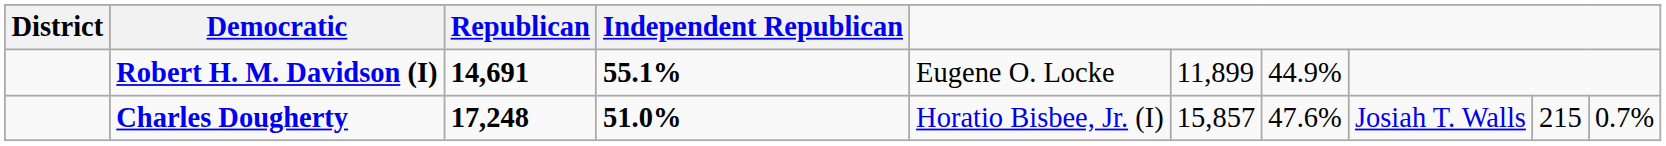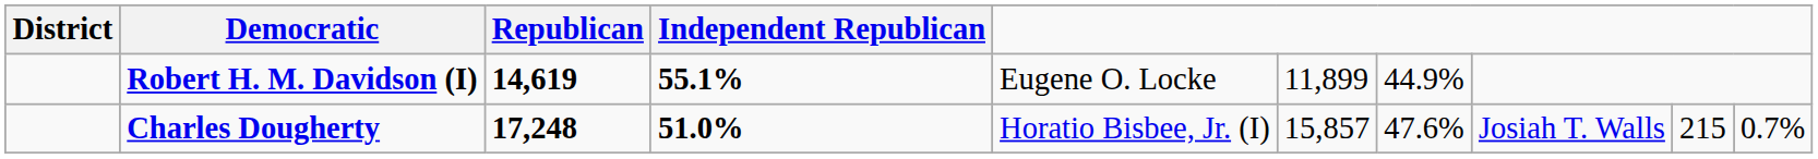 <table class=wikitable>
 <tr>
 <th>District</th>
 <th><a href='#'>Democratic</a></th>
 <th><a href='#'>Republican</a></th>
 <th><a href='#'>Independent Republican</a></th>
 </tr>
 <tr>
 <td></td>
 <td><strong><a href='#'>Robert H. M. Davidson</a> (I)</strong></td>
-<td><strong>14,691</strong></td>
+<td><strong>14,619</strong></td>
 <td><strong>55.1%</strong></td>
 <td>Eugene O. Locke</td>
 <td>11,899</td>
 <td>44.9%</td>
 <td colspan=3></td>
 </tr>
 <tr>
 <td></td>
 <td><strong><a href='#'>Charles Dougherty</a></strong></td>
 <td><strong>17,248</strong></td>
 <td><strong>51.0%</strong></td>
 <td><a href='#'>Horatio Bisbee, Jr.</a> (I)</td>
 <td>15,857</td>
 <td>47.6%</td>
 <td><a href='#'>Josiah T. Walls</a></td>
 <td>215</td>
 <td>0.7%</td>
 </tr>
 </table>
